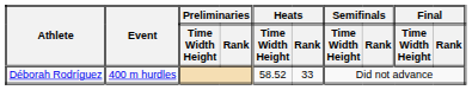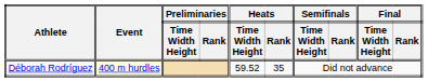 <table class=wikitable style="font-size:90%; border: double;">
 <tr>
 <th rowspan="2" style="border-right:double">Athlete</th>
 <th rowspan="2" style="border-right:double">Event</th>
 <th colspan="2" style="border-right:double; border-bottom:double;">Preliminaries</th>
 <th colspan="2" style="border-right:double; border-bottom:double;">Heats</th>
 <th colspan="2" style="border-right:double; border-bottom:double;">Semifinals</th>
 <th colspan="2" style="border-right:double; border-bottom:double;">Final</th>
 </tr>
 <tr>
 <th>Time<br>Width<br>Height</th>
 <th style="border-right:double">Rank</th>
 <th>Time<br>Width<br>Height</th>
 <th style="border-right:double">Rank</th>
 <th>Time<br>Width<br>Height</th>
 <th style="border-right:double">Rank</th>
 <th>Time<br>Width<br>Height</th>
 <th style="border-right:double">Rank</th>
 </tr>
 <tr style="border-top: double;">
 <td style="border-right:double"><a href='#'>Déborah Rodríguez</a></td>
-<td style="border-right:double"><a href='#'>400 m hurdles</a></td>
+<td style="background: lightyellow; border-right:double"><a href='#'>400 m hurdles</a></td>
 <td style="border-right:double" colspan= 2 bgcolor="wheat"></td>
-<td align=center>58.52</td>
-<td align=center style="border-right:double">33</td>
+<td align=center>59.52</td>
+<td align=center style="border-right:double">35</td>
 <td colspan="4" align=center>Did not advance</td>
 </tr>
 </table>
